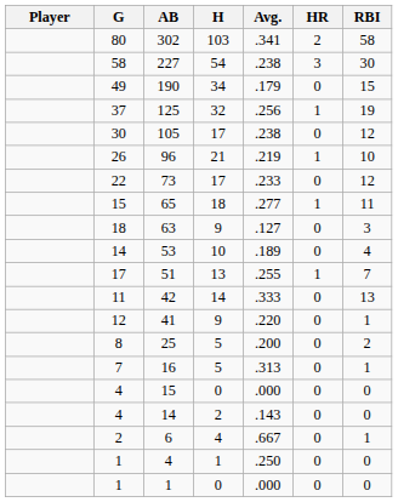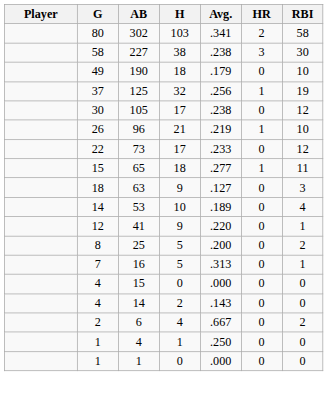 <table class="wikitable sortable">
 <tr>
 <th bgcolor="#DDDDFF" width="16%">Player</th>
 <th bgcolor="#DDDDFF" width="9%">G</th>
 <th bgcolor="#DDDDFF" width="9%">AB</th>
 <th bgcolor="#DDDDFF" width="9%">H</th>
 <th bgcolor="#DDDDFF" width="9%">Avg.</th>
 <th bgcolor="#DDDDFF" width="9%">HR</th>
 <th bgcolor="#DDDDFF" width="9%">RBI</th>
 </tr>
 <tr align="center">
 <td></td>
 <td>80</td>
 <td>302</td>
 <td>103</td>
 <td>.341</td>
 <td>2</td>
 <td>58</td>
 </tr>
 <tr align="center">
 <td></td>
 <td>58</td>
 <td>227</td>
-<td>54</td>
+<td>38</td>
 <td>.238</td>
 <td>3</td>
 <td>30</td>
 </tr>
 <tr align="center">
 <td></td>
 <td>49</td>
 <td>190</td>
-<td>34</td>
+<td>18</td>
 <td>.179</td>
 <td>0</td>
-<td>15</td>
+<td>10</td>
 </tr>
 <tr align="center">
 <td></td>
 <td>37</td>
 <td>125</td>
 <td>32</td>
 <td>.256</td>
 <td>1</td>
 <td>19</td>
 </tr>
 <tr align="center">
 <td></td>
 <td>30</td>
 <td>105</td>
 <td>17</td>
 <td>.238</td>
 <td>0</td>
 <td>12</td>
 </tr>
 <tr align="center">
 <td></td>
 <td>26</td>
 <td>96</td>
 <td>21</td>
 <td>.219</td>
 <td>1</td>
 <td>10</td>
 </tr>
 <tr align="center">
 <td></td>
 <td>22</td>
 <td>73</td>
 <td>17</td>
 <td>.233</td>
 <td>0</td>
 <td>12</td>
 </tr>
 <tr align="center">
 <td></td>
 <td>15</td>
 <td>65</td>
 <td>18</td>
 <td>.277</td>
 <td>1</td>
 <td>11</td>
 </tr>
 <tr align="center">
 <td></td>
 <td>18</td>
 <td>63</td>
 <td>9</td>
 <td>.127</td>
 <td>0</td>
 <td>3</td>
 </tr>
 <tr align="center">
 <td></td>
 <td>14</td>
 <td>53</td>
 <td>10</td>
 <td>.189</td>
 <td>0</td>
 <td>4</td>
 </tr>
 <tr align="center">
 <td></td>
-<td>17</td>
-<td>51</td>
-<td>13</td>
-<td>.255</td>
-<td>1</td>
-<td>7</td>
-</tr>
-<tr align="center">
-<td></td>
-<td>11</td>
-<td>42</td>
-<td>14</td>
-<td>.333</td>
-<td>0</td>
-<td>13</td>
-</tr>
-<tr align="center">
-<td></td>
 <td>12</td>
 <td>41</td>
 <td>9</td>
 <td>.220</td>
 <td>0</td>
 <td>1</td>
 </tr>
 <tr align="center">
 <td></td>
 <td>8</td>
 <td>25</td>
 <td>5</td>
 <td>.200</td>
 <td>0</td>
 <td>2</td>
 </tr>
 <tr align="center">
 <td></td>
 <td>7</td>
 <td>16</td>
 <td>5</td>
 <td>.313</td>
 <td>0</td>
 <td>1</td>
 </tr>
 <tr align="center">
 <td></td>
 <td>4</td>
 <td>15</td>
 <td>0</td>
 <td>.000</td>
 <td>0</td>
 <td>0</td>
 </tr>
 <tr align="center">
 <td></td>
 <td>4</td>
 <td>14</td>
 <td>2</td>
 <td>.143</td>
 <td>0</td>
 <td>0</td>
 </tr>
 <tr align="center">
 <td></td>
 <td>2</td>
 <td>6</td>
 <td>4</td>
 <td>.667</td>
 <td>0</td>
-<td>1</td>
+<td>2</td>
 </tr>
 <tr align="center">
 <td></td>
 <td>1</td>
 <td>4</td>
 <td>1</td>
 <td>.250</td>
 <td>0</td>
 <td>0</td>
 </tr>
 <tr align="center">
 <td></td>
 <td>1</td>
 <td>1</td>
 <td>0</td>
 <td>.000</td>
 <td>0</td>
 <td>0</td>
 </tr>
 </table>
